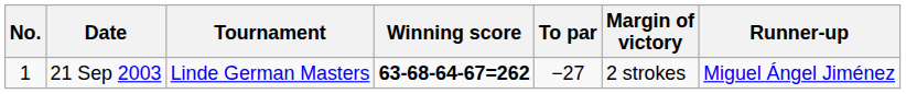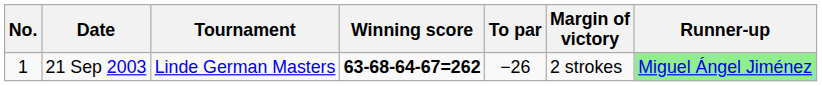 <table class="wikitable" style="font-size:95%;">
 <tr>
 <th>No.</th>
 <th>Date</th>
 <th>Tournament</th>
 <th>Winning score</th>
 <th>To par</th>
 <th>Margin of<br>victory</th>
 <th>Runner-up</th>
 </tr>
 <tr>
 <td align=center>1</td>
 <td align=right>21 Sep <a href='#'>2003</a></td>
 <td><a href='#'>Linde German Masters</a></td>
 <td align=right><strong>63-68-64-67=262</strong></td>
-<td align=center>−27</td>
+<td align=center>−26</td>
 <td>2 strokes</td>
-<td> <a href='#'>Miguel Ángel Jiménez</a></td>
+<td style="background: lightgreen;"> <a href='#'>Miguel Ángel Jiménez</a></td>
 </tr>
 </table>
